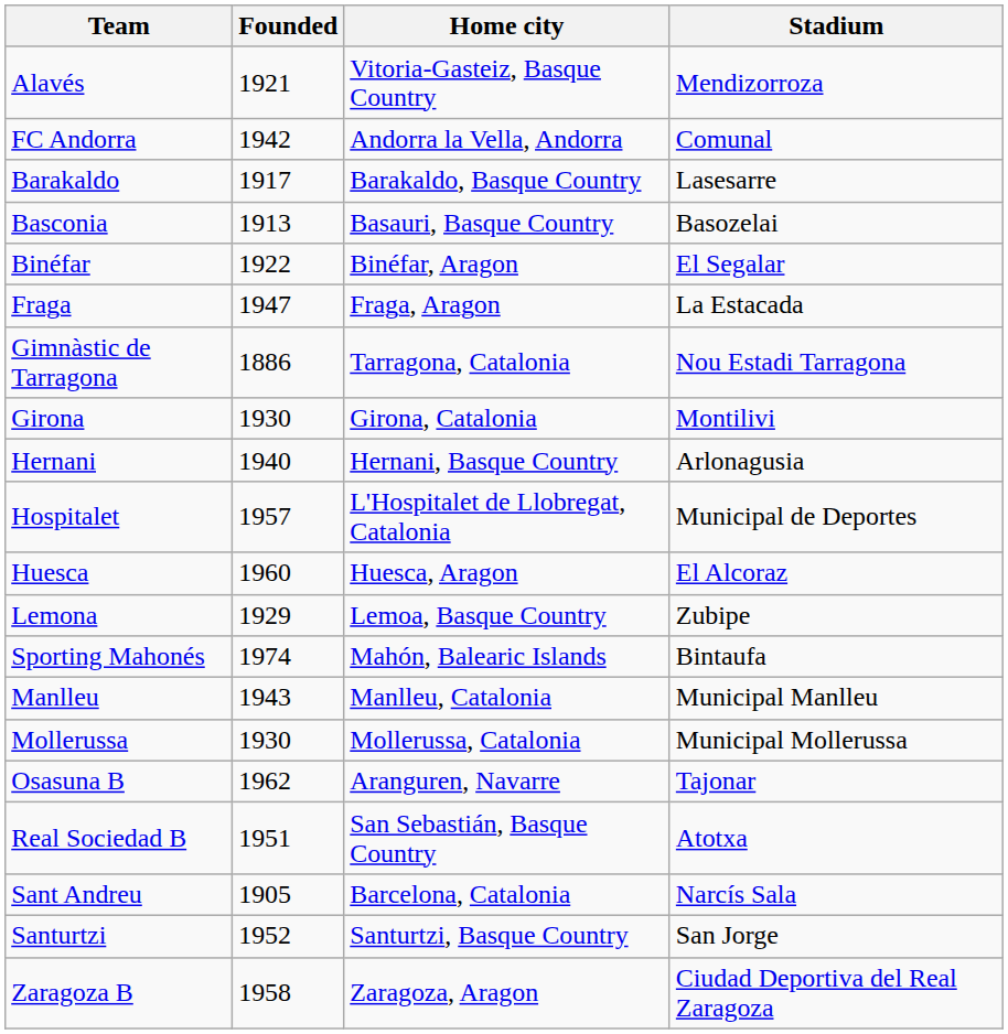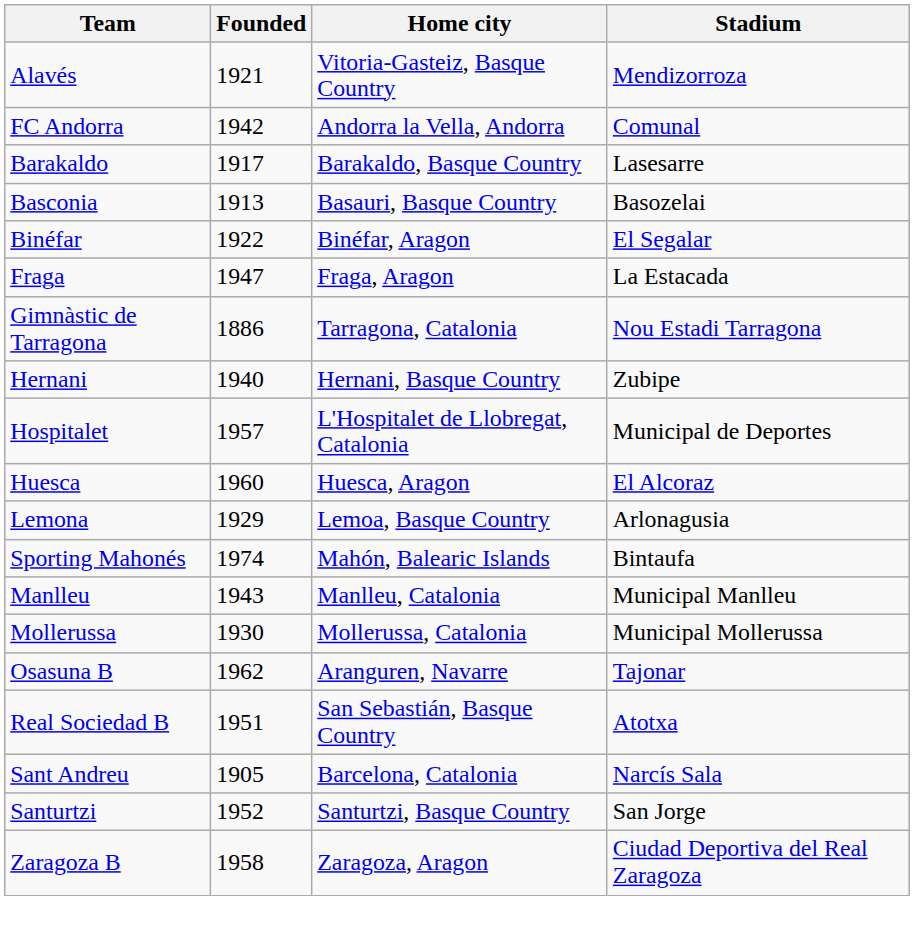 <table class="wikitable sortable">
 <tr>
 <th>Team</th>
 <th>Founded</th>
 <th>Home city</th>
 <th>Stadium</th>
 </tr>
 <tr>
 <td><a href='#'>Alavés</a></td>
 <td>1921</td>
 <td><a href='#'>Vitoria-Gasteiz</a>, <a href='#'>Basque Country</a></td>
 <td><a href='#'>Mendizorroza</a></td>
 </tr>
 <tr>
 <td><a href='#'>FC Andorra</a></td>
 <td>1942</td>
 <td><a href='#'>Andorra la Vella</a>, <a href='#'>Andorra</a></td>
 <td><a href='#'>Comunal</a></td>
 </tr>
 <tr>
 <td><a href='#'>Barakaldo</a></td>
 <td>1917</td>
 <td><a href='#'>Barakaldo</a>, <a href='#'>Basque Country</a></td>
 <td>Lasesarre</td>
 </tr>
 <tr>
 <td><a href='#'>Basconia</a></td>
 <td>1913</td>
 <td><a href='#'>Basauri</a>, <a href='#'>Basque Country</a></td>
 <td>Basozelai</td>
 </tr>
 <tr>
 <td><a href='#'>Binéfar</a></td>
 <td>1922</td>
 <td><a href='#'>Binéfar</a>, <a href='#'>Aragon</a></td>
 <td><a href='#'>El Segalar</a></td>
 </tr>
 <tr>
 <td><a href='#'>Fraga</a></td>
 <td>1947</td>
 <td><a href='#'>Fraga</a>, <a href='#'>Aragon</a></td>
 <td>La Estacada</td>
 </tr>
 <tr>
 <td><a href='#'>Gimnàstic de Tarragona</a></td>
 <td>1886</td>
 <td><a href='#'>Tarragona</a>, <a href='#'>Catalonia</a></td>
 <td><a href='#'>Nou Estadi Tarragona</a></td>
 </tr>
 <tr>
-<td><a href='#'>Girona</a></td>
-<td>1930</td>
-<td><a href='#'>Girona</a>, <a href='#'>Catalonia</a></td>
-<td><a href='#'>Montilivi</a></td>
-</tr>
-<tr>
 <td><a href='#'>Hernani</a></td>
 <td>1940</td>
 <td><a href='#'>Hernani</a>, <a href='#'>Basque Country</a></td>
-<td>Arlonagusia</td>
+<td>Zubipe</td>
 </tr>
 <tr>
 <td><a href='#'>Hospitalet</a></td>
 <td>1957</td>
 <td><a href='#'>L'Hospitalet de Llobregat</a>, <a href='#'>Catalonia</a></td>
 <td>Municipal de Deportes</td>
 </tr>
 <tr>
 <td><a href='#'>Huesca</a></td>
 <td>1960</td>
 <td><a href='#'>Huesca</a>, <a href='#'>Aragon</a></td>
 <td><a href='#'>El Alcoraz</a></td>
 </tr>
 <tr>
 <td><a href='#'>Lemona</a></td>
 <td>1929</td>
 <td><a href='#'>Lemoa</a>, <a href='#'>Basque Country</a></td>
-<td>Zubipe</td>
+<td>Arlonagusia</td>
 </tr>
 <tr>
 <td><a href='#'>Sporting Mahonés</a></td>
 <td>1974</td>
 <td><a href='#'>Mahón</a>, <a href='#'>Balearic Islands</a></td>
 <td>Bintaufa</td>
 </tr>
 <tr>
 <td><a href='#'>Manlleu</a></td>
 <td>1943</td>
 <td><a href='#'>Manlleu</a>, <a href='#'>Catalonia</a></td>
 <td>Municipal Manlleu</td>
 </tr>
 <tr>
 <td><a href='#'>Mollerussa</a></td>
 <td>1930</td>
 <td><a href='#'>Mollerussa</a>, <a href='#'>Catalonia</a></td>
 <td>Municipal Mollerussa</td>
 </tr>
 <tr>
 <td><a href='#'>Osasuna B</a></td>
 <td>1962</td>
 <td><a href='#'>Aranguren</a>, <a href='#'>Navarre</a></td>
 <td><a href='#'>Tajonar</a></td>
 </tr>
 <tr>
 <td><a href='#'>Real Sociedad B</a></td>
 <td>1951</td>
 <td><a href='#'>San Sebastián</a>, <a href='#'>Basque Country</a></td>
 <td><a href='#'>Atotxa</a></td>
 </tr>
 <tr>
 <td><a href='#'>Sant Andreu</a></td>
 <td>1905</td>
 <td><a href='#'>Barcelona</a>, <a href='#'>Catalonia</a></td>
 <td><a href='#'>Narcís Sala</a></td>
 </tr>
 <tr>
 <td><a href='#'>Santurtzi</a></td>
 <td>1952</td>
 <td><a href='#'>Santurtzi</a>, <a href='#'>Basque Country</a></td>
 <td>San Jorge</td>
 </tr>
 <tr>
 <td><a href='#'>Zaragoza B</a></td>
 <td>1958</td>
 <td><a href='#'>Zaragoza</a>, <a href='#'>Aragon</a></td>
 <td><a href='#'>Ciudad Deportiva del Real Zaragoza</a></td>
 </tr>
 </table>
